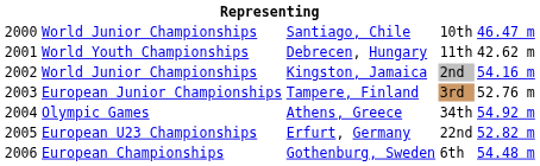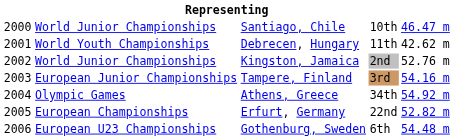 <table>
 <tr>
 <th colspan="5">Representing </th>
 </tr>
 <tr>
 <td>2000</td>
 <td><a href='#'>World Junior Championships</a></td>
 <td><a href='#'>Santiago, Chile</a></td>
 <td>10th</td>
 <td><a href='#'>46.47 m</a></td>
 </tr>
 <tr>
 <td>2001</td>
 <td><a href='#'>World Youth Championships</a></td>
 <td><a href='#'>Debrecen</a>, <a href='#'>Hungary</a></td>
 <td>11th</td>
 <td>42.62 m</td>
 </tr>
 <tr>
 <td>2002</td>
 <td><a href='#'>World Junior Championships</a></td>
 <td><a href='#'>Kingston, Jamaica</a></td>
 <td bgcolor="silver">2nd</td>
-<td><a href='#'>54.16 m</a></td>
+<td>52.76 m</td>
 </tr>
 <tr>
 <td>2003</td>
 <td><a href='#'>European Junior Championships</a></td>
 <td><a href='#'>Tampere, Finland</a></td>
 <td bgcolor="cc9966">3rd</td>
-<td>52.76 m</td>
+<td><a href='#'>54.16 m</a></td>
 </tr>
 <tr>
 <td>2004</td>
 <td><a href='#'>Olympic Games</a></td>
 <td><a href='#'>Athens, Greece</a></td>
 <td>34th</td>
 <td><a href='#'>54.92 m</a></td>
 </tr>
 <tr>
 <td>2005</td>
-<td><a href='#'>European U23 Championships</a></td>
+<td><a href='#'>European Championships</a></td>
 <td><a href='#'>Erfurt</a>, <a href='#'>Germany</a></td>
 <td>22nd</td>
 <td><a href='#'>52.82 m</a></td>
 </tr>
 <tr>
 <td>2006</td>
-<td><a href='#'>European Championships</a></td>
+<td><a href='#'>European U23 Championships</a></td>
 <td><a href='#'>Gothenburg, Sweden</a></td>
 <td>6th</td>
 <td><a href='#'>54.48 m</a></td>
 </tr>
 </table>
